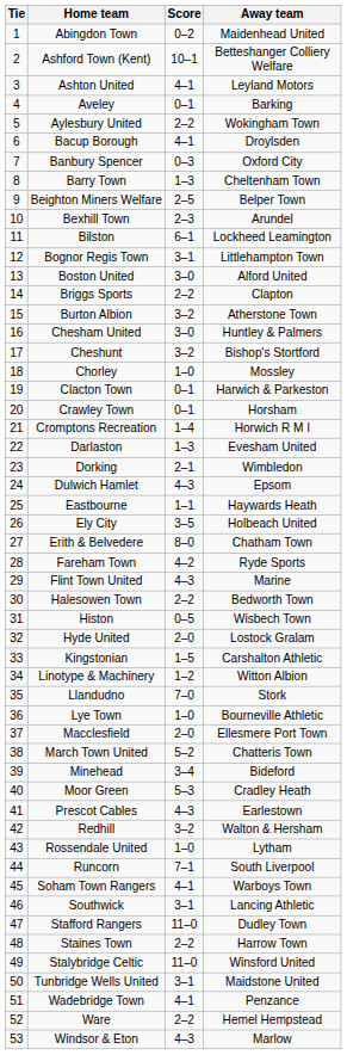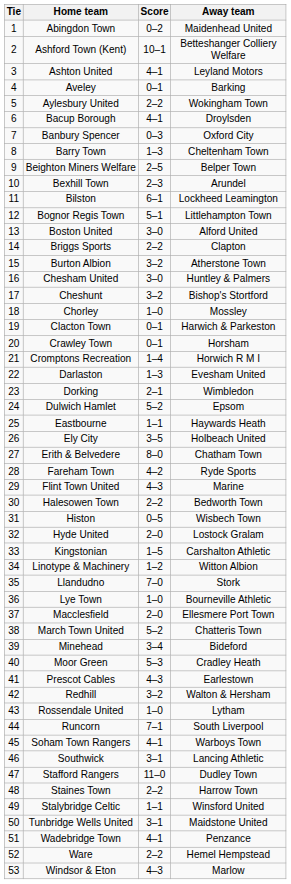 <table class="wikitable" style="text-align:center;">
 <tr>
 <th width=20>Tie</th>
 <th width=175>Home team</th>
 <th width=20>Score</th>
 <th width=175>Away team</th>
 </tr>
 <tr>
 <td>1</td>
 <td>Abingdon Town</td>
 <td>0–2</td>
 <td>Maidenhead United</td>
 </tr>
 <tr>
 <td>2</td>
 <td>Ashford Town (Kent)</td>
 <td>10–1</td>
 <td>Betteshanger Colliery Welfare</td>
 </tr>
 <tr>
 <td>3</td>
 <td>Ashton United</td>
 <td>4–1</td>
 <td>Leyland Motors</td>
 </tr>
 <tr>
 <td>4</td>
 <td>Aveley</td>
 <td>0–1</td>
 <td>Barking</td>
 </tr>
 <tr>
 <td>5</td>
 <td>Aylesbury United</td>
 <td>2–2</td>
 <td>Wokingham Town</td>
 </tr>
 <tr>
 <td>6</td>
 <td>Bacup Borough</td>
 <td>4–1</td>
 <td>Droylsden</td>
 </tr>
 <tr>
 <td>7</td>
 <td>Banbury Spencer</td>
 <td>0–3</td>
 <td>Oxford City</td>
 </tr>
 <tr>
 <td>8</td>
 <td>Barry Town</td>
 <td>1–3</td>
 <td>Cheltenham Town</td>
 </tr>
 <tr>
 <td>9</td>
 <td>Beighton Miners Welfare</td>
 <td>2–5</td>
 <td>Belper Town</td>
 </tr>
 <tr>
 <td>10</td>
 <td>Bexhill Town</td>
 <td>2–3</td>
 <td>Arundel</td>
 </tr>
 <tr>
 <td>11</td>
 <td>Bilston</td>
 <td>6–1</td>
 <td>Lockheed Leamington</td>
 </tr>
 <tr>
 <td>12</td>
 <td>Bognor Regis Town</td>
-<td>3–1</td>
+<td>5–1</td>
 <td>Littlehampton Town</td>
 </tr>
 <tr>
 <td>13</td>
 <td>Boston United</td>
 <td>3–0</td>
 <td>Alford United</td>
 </tr>
 <tr>
 <td>14</td>
 <td>Briggs Sports</td>
 <td>2–2</td>
 <td>Clapton</td>
 </tr>
 <tr>
 <td>15</td>
 <td>Burton Albion</td>
 <td>3–2</td>
 <td>Atherstone Town</td>
 </tr>
 <tr>
 <td>16</td>
 <td>Chesham United</td>
 <td>3–0</td>
 <td>Huntley & Palmers</td>
 </tr>
 <tr>
 <td>17</td>
 <td>Cheshunt</td>
 <td>3–2</td>
 <td>Bishop's Stortford</td>
 </tr>
 <tr>
 <td>18</td>
 <td>Chorley</td>
 <td>1–0</td>
 <td>Mossley</td>
 </tr>
 <tr>
 <td>19</td>
 <td>Clacton Town</td>
 <td>0–1</td>
 <td>Harwich & Parkeston</td>
 </tr>
 <tr>
 <td>20</td>
 <td>Crawley Town</td>
 <td>0–1</td>
 <td>Horsham</td>
 </tr>
 <tr>
 <td>21</td>
 <td>Cromptons Recreation</td>
 <td>1–4</td>
 <td>Horwich R M I</td>
 </tr>
 <tr>
 <td>22</td>
 <td>Darlaston</td>
 <td>1–3</td>
 <td>Evesham United</td>
 </tr>
 <tr>
 <td>23</td>
 <td>Dorking</td>
 <td>2–1</td>
 <td>Wimbledon</td>
 </tr>
 <tr>
 <td>24</td>
 <td>Dulwich Hamlet</td>
-<td>4–3</td>
+<td>5–2</td>
 <td>Epsom</td>
 </tr>
 <tr>
 <td>25</td>
 <td>Eastbourne</td>
 <td>1–1</td>
 <td>Haywards Heath</td>
 </tr>
 <tr>
 <td>26</td>
 <td>Ely City</td>
 <td>3–5</td>
 <td>Holbeach United</td>
 </tr>
 <tr>
 <td>27</td>
 <td>Erith & Belvedere</td>
 <td>8–0</td>
 <td>Chatham Town</td>
 </tr>
 <tr>
 <td>28</td>
 <td>Fareham Town</td>
 <td>4–2</td>
 <td>Ryde Sports</td>
 </tr>
 <tr>
 <td>29</td>
 <td>Flint Town United</td>
 <td>4–3</td>
 <td>Marine</td>
 </tr>
 <tr>
 <td>30</td>
 <td>Halesowen Town</td>
 <td>2–2</td>
 <td>Bedworth Town</td>
 </tr>
 <tr>
 <td>31</td>
 <td>Histon</td>
 <td>0–5</td>
 <td>Wisbech Town</td>
 </tr>
 <tr>
 <td>32</td>
 <td>Hyde United</td>
 <td>2–0</td>
 <td>Lostock Gralam</td>
 </tr>
 <tr>
 <td>33</td>
 <td>Kingstonian</td>
 <td>1–5</td>
 <td>Carshalton Athletic</td>
 </tr>
 <tr>
 <td>34</td>
 <td>Linotype & Machinery</td>
 <td>1–2</td>
 <td>Witton Albion</td>
 </tr>
 <tr>
 <td>35</td>
 <td>Llandudno</td>
 <td>7–0</td>
 <td>Stork</td>
 </tr>
 <tr>
 <td>36</td>
 <td>Lye Town</td>
 <td>1–0</td>
 <td>Bourneville Athletic</td>
 </tr>
 <tr>
 <td>37</td>
 <td>Macclesfield</td>
 <td>2–0</td>
 <td>Ellesmere Port Town</td>
 </tr>
 <tr>
 <td>38</td>
 <td>March Town United</td>
 <td>5–2</td>
 <td>Chatteris Town</td>
 </tr>
 <tr>
 <td>39</td>
 <td>Minehead</td>
 <td>3–4</td>
 <td>Bideford</td>
 </tr>
 <tr>
 <td>40</td>
 <td>Moor Green</td>
 <td>5–3</td>
 <td>Cradley Heath</td>
 </tr>
 <tr>
 <td>41</td>
 <td>Prescot Cables</td>
 <td>4–3</td>
 <td>Earlestown</td>
 </tr>
 <tr>
 <td>42</td>
 <td>Redhill</td>
 <td>3–2</td>
 <td>Walton & Hersham</td>
 </tr>
 <tr>
 <td>43</td>
 <td>Rossendale United</td>
 <td>1–0</td>
 <td>Lytham</td>
 </tr>
 <tr>
 <td>44</td>
 <td>Runcorn</td>
 <td>7–1</td>
 <td>South Liverpool</td>
 </tr>
 <tr>
 <td>45</td>
 <td>Soham Town Rangers</td>
 <td>4–1</td>
 <td>Warboys Town</td>
 </tr>
 <tr>
 <td>46</td>
 <td>Southwick</td>
 <td>3–1</td>
 <td>Lancing Athletic</td>
 </tr>
 <tr>
 <td>47</td>
 <td>Stafford Rangers</td>
 <td>11–0</td>
 <td>Dudley Town</td>
 </tr>
 <tr>
 <td>48</td>
 <td>Staines Town</td>
 <td>2–2</td>
 <td>Harrow Town</td>
 </tr>
 <tr>
 <td>49</td>
 <td>Stalybridge Celtic</td>
-<td>11–0</td>
+<td>1–1</td>
 <td>Winsford United</td>
 </tr>
 <tr>
 <td>50</td>
 <td>Tunbridge Wells United</td>
 <td>3–1</td>
 <td>Maidstone United</td>
 </tr>
 <tr>
 <td>51</td>
 <td>Wadebridge Town</td>
 <td>4–1</td>
 <td>Penzance</td>
 </tr>
 <tr>
 <td>52</td>
 <td>Ware</td>
 <td>2–2</td>
 <td>Hemel Hempstead</td>
 </tr>
 <tr>
 <td>53</td>
 <td>Windsor & Eton</td>
 <td>4–3</td>
 <td>Marlow</td>
 </tr>
 </table>
